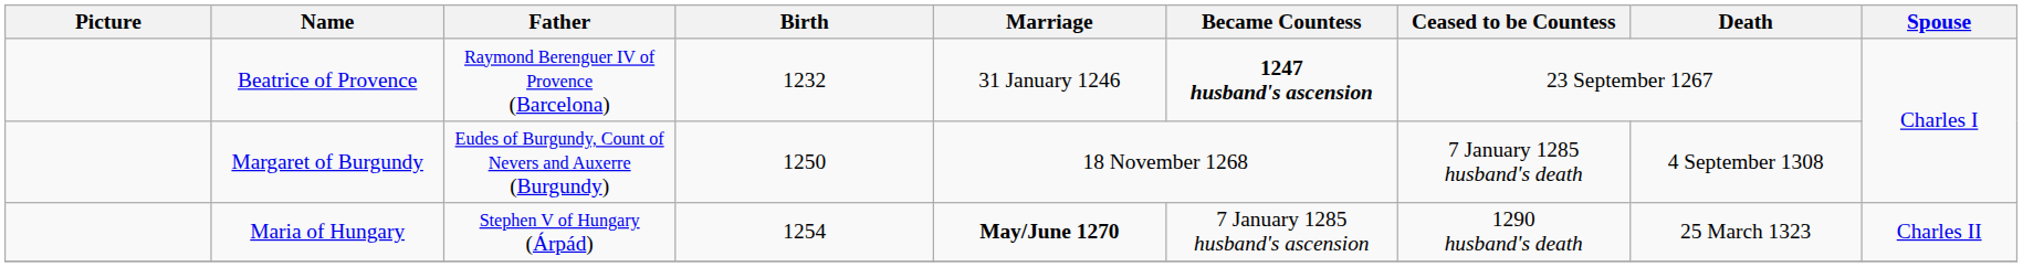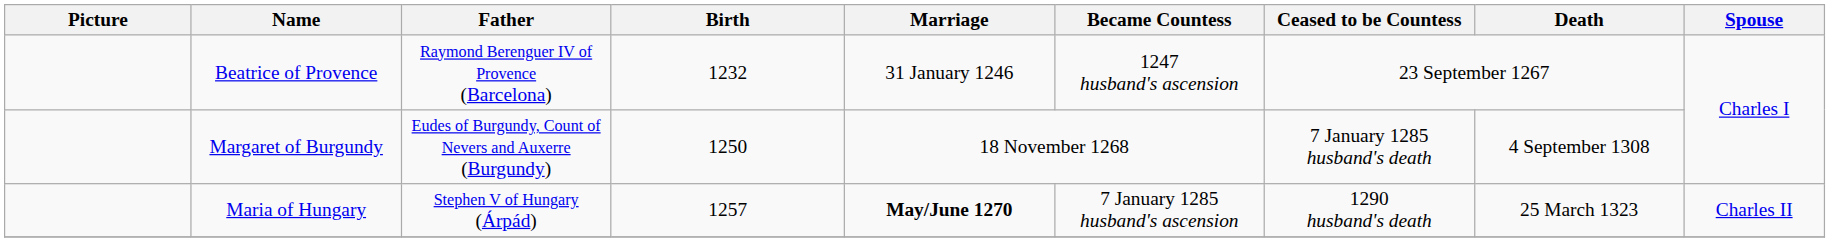 <table width=95% class="wikitable">
 <tr>
 <th width = "8%">Picture</th>
 <th width = "9%">Name</th>
 <th width = "9%">Father</th>
 <th width = "10%">Birth</th>
 <th width = "9%">Marriage</th>
 <th width = "9%">Became Countess</th>
 <th width = "9%">Ceased to be Countess</th>
 <th width = "9%">Death</th>
 <th width = "6%"><a href='#'>Spouse</a></th>
 </tr>
 <tr>
 <td align="center"></td>
 <td align="center"><a href='#'>Beatrice of Provence</a></td>
 <td align="center"><small><a href='#'>Raymond Berenguer IV of Provence</a></small> <br> (<a href='#'>Barcelona</a>)</td>
 <td align=center>1232</td>
 <td align=center>31 January 1246</td>
-<td align=center><strong>1247<br><em>husband's ascension</em></strong></td>
+<td align=center>1247<br><em>husband's ascension</em></td>
 <td align="center" colspan="2">23 September 1267</td>
 <td align="center" rowspan="2"><a href='#'>Charles I</a></td>
 </tr>
 <tr>
 <td align="center"></td>
 <td align="center"><a href='#'>Margaret of Burgundy</a></td>
 <td align="center"><small><a href='#'>Eudes of Burgundy, Count of Nevers and Auxerre</a></small> <br> (<a href='#'>Burgundy</a>)</td>
 <td align="center">1250</td>
 <td align="center" colspan="2">18 November 1268</td>
 <td align="center">7 January 1285<br><em>husband's death</em></td>
 <td align="center">4 September 1308</td>
 </tr>
 <tr>
 <td align="center"></td>
 <td align="center"><a href='#'>Maria of Hungary</a></td>
 <td align="center"><small><a href='#'>Stephen V of Hungary</a></small><br> (<a href='#'>Árpád</a>)</td>
-<td align="center">1254</td>
+<td align="center">1257</td>
 <td align="center"><strong>May/June 1270</strong></td>
 <td align="center">7 January 1285<br><em>husband's ascension</em></td>
 <td align="center">1290<br><em>husband's death</em></td>
 <td align="center">25 March 1323</td>
 <td align="center"><a href='#'>Charles II</a></td>
 </tr>
 <tr>
 </tr>
 </table>
